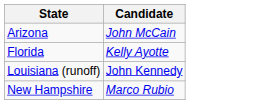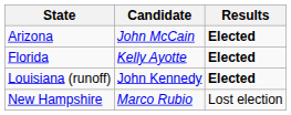 <table class="wikitable">
 <tr>
 <th>State</th>
 <th>Candidate</th>
+<th>Results</th>
 </tr>
 <tr>
 <td> <a href='#'>Arizona</a></td>
 <td><em><a href='#'>John McCain</a></em></td>
+<td><strong></strong> <strong>Elected</strong></td>
 </tr>
 <tr>
 <td> <a href='#'>Florida</a></td>
 <td><em><a href='#'>Kelly Ayotte</a></em></td>
+<td><strong></strong> <strong>Elected</strong></td>
 </tr>
 <tr>
 <td> <a href='#'>Louisiana</a> (runoff)</td>
 <td><a href='#'>John Kennedy</a></td>
+<td><strong></strong> <strong>Elected</strong></td>
 </tr>
 <tr>
 <td> <a href='#'>New Hampshire</a></td>
 <td><em><a href='#'>Marco Rubio</a></em></td>
+<td> Lost election</td>
 </tr>
 </table>
